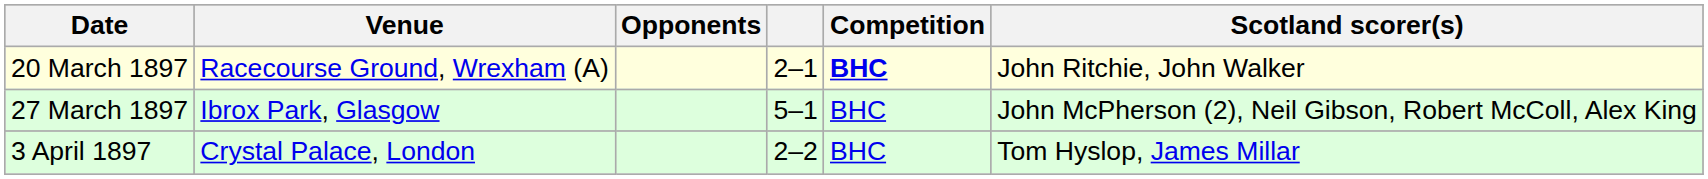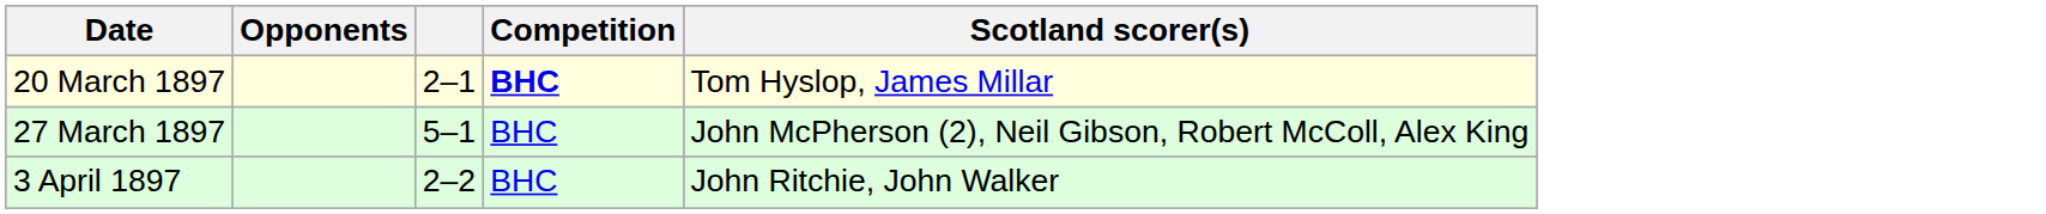 <table class="wikitable">
 <tr>
 <th>Date</th>
-<th>Venue</th>
 <th>Opponents</th>
 <th></th>
 <th>Competition</th>
 <th>Scotland scorer(s)</th>
 </tr>
 <tr bgcolor=#ffffdd>
 <td>20 March 1897</td>
-<td><a href='#'>Racecourse Ground</a>, <a href='#'>Wrexham</a> (A)</td>
 <td></td>
 <td align=center>2–1</td>
 <td><strong><a href='#'>BHC</a></strong></td>
-<td>John Ritchie, John Walker</td>
+<td>Tom Hyslop, <a href='#'>James Millar</a></td>
 </tr>
 <tr bgcolor=#ddffdd>
 <td>27 March 1897</td>
-<td><a href='#'>Ibrox Park</a>, <a href='#'>Glasgow</a></td>
 <td></td>
 <td align=center>5–1</td>
 <td><a href='#'>BHC</a></td>
 <td>John McPherson (2), Neil Gibson, Robert McColl, Alex King</td>
 </tr>
 <tr bgcolor=#ddffdd>
 <td>3 April 1897</td>
-<td><a href='#'>Crystal Palace</a>, <a href='#'>London</a></td>
 <td></td>
 <td align=center>2–2</td>
 <td><a href='#'>BHC</a></td>
-<td>Tom Hyslop, <a href='#'>James Millar</a></td>
+<td>John Ritchie, John Walker</td>
 </tr>
 </table>
